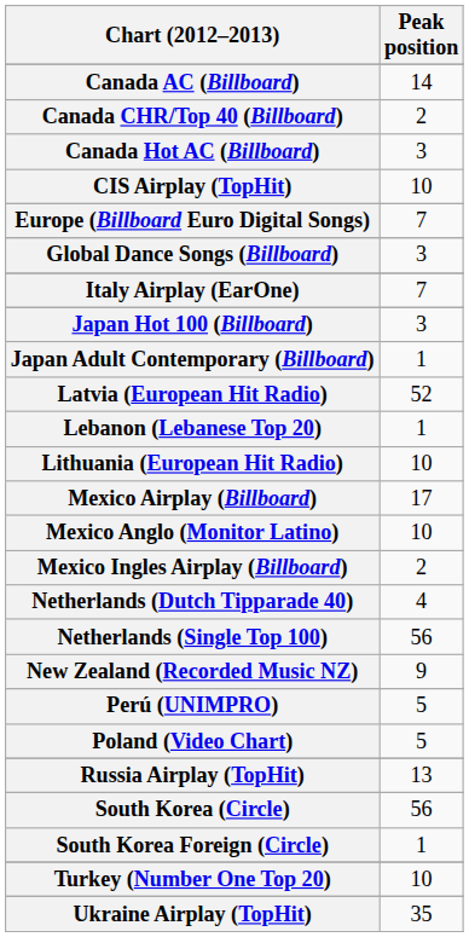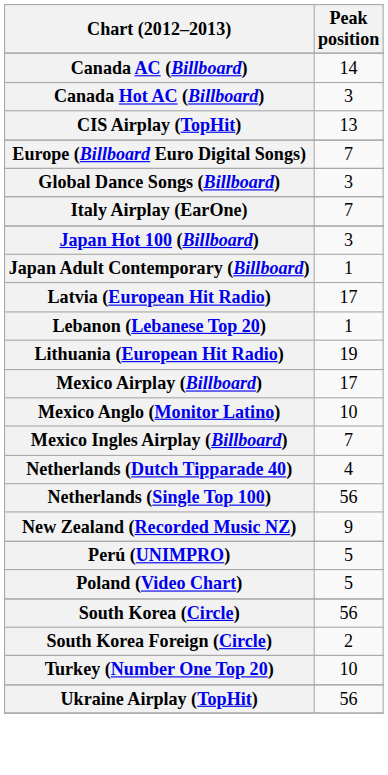 <table class="wikitable sortable plainrowheaders" style="text-align:center;">
 <tr>
 <th scope="col">Chart (2012–2013)</th>
 <th scope="col">Peak<br>position</th>
 </tr>
 <tr>
 </tr>
 <tr>
 </tr>
 <tr>
 </tr>
 <tr>
 </tr>
 <tr>
 </tr>
 <tr>
 <th scope="row">Canada <a href='#'>AC</a> (<em><a href='#'>Billboard</a></em>)</th>
 <td>14</td>
 </tr>
 <tr>
-<th scope="row">Canada <a href='#'>CHR/Top 40</a> (<em><a href='#'>Billboard</a></em>)</th>
-<td>2</td>
-</tr>
-<tr>
 <th scope="row">Canada <a href='#'>Hot AC</a> (<em><a href='#'>Billboard</a></em>)</th>
 <td>3</td>
 </tr>
 <tr>
 <th scope="row">CIS Airplay (<a href='#'>TopHit</a>)</th>
-<td>10</td>
+<td>13</td>
 </tr>
 <tr>
 </tr>
 <tr>
 </tr>
 <tr>
 <th scope="row">Europe (<em><a href='#'>Billboard</a></em> Euro Digital Songs)</th>
 <td>7</td>
 </tr>
 <tr>
 </tr>
 <tr>
 </tr>
 <tr>
 </tr>
 <tr>
 <th scope="row">Global Dance Songs (<a href='#'><em>Billboard</em></a>)</th>
 <td>3</td>
 </tr>
 <tr>
 </tr>
 <tr>
 </tr>
 <tr>
 <th scope="row">Italy Airplay (EarOne)</th>
 <td>7</td>
 </tr>
 <tr>
 </tr>
 <tr>
 <th scope="row"><a href='#'>Japan Hot 100</a> (<em><a href='#'>Billboard</a></em>)</th>
 <td>3</td>
 </tr>
 <tr>
 <th scope="row">Japan Adult Contemporary (<em><a href='#'>Billboard</a></em>)</th>
 <td>1</td>
 </tr>
 <tr>
 <th scope="row">Latvia (<a href='#'>European Hit Radio</a>)</th>
-<td>52</td>
+<td>17</td>
 </tr>
 <tr>
 <th scope="row">Lebanon (<a href='#'>Lebanese Top 20</a>)</th>
 <td>1</td>
 </tr>
 <tr>
 <th scope="row">Lithuania (<a href='#'>European Hit Radio</a>)</th>
-<td>10</td>
+<td>19</td>
 </tr>
 <tr>
 <th scope="row">Mexico Airplay (<em><a href='#'>Billboard</a></em>)</th>
 <td>17</td>
 </tr>
 <tr>
 <th scope="row">Mexico Anglo (<a href='#'>Monitor Latino</a>)</th>
 <td>10</td>
 </tr>
 <tr>
 <th scope="row">Mexico Ingles Airplay (<em><a href='#'>Billboard</a></em>)</th>
-<td>2</td>
+<td>7</td>
 </tr>
 <tr>
 <th scope="row">Netherlands (<a href='#'>Dutch Tipparade 40</a>)</th>
 <td>4</td>
 </tr>
 <tr>
 <th scope="row">Netherlands (<a href='#'>Single Top 100</a>)</th>
 <td>56</td>
 </tr>
 <tr>
 <th scope="row">New Zealand (<a href='#'>Recorded Music NZ</a>)</th>
 <td>9</td>
 </tr>
 <tr>
 </tr>
 <tr>
 <th scope="row">Perú (<a href='#'>UNIMPRO</a>)</th>
 <td style="text-align:center;">5</td>
 </tr>
 <tr>
 <th scope="row">Poland (<a href='#'>Video Chart</a>)</th>
 <td>5</td>
 </tr>
 <tr>
 </tr>
 <tr>
-<th scope="row">Russia Airplay (<a href='#'>TopHit</a>)</th>
-<td style="text-align:center;">13</td>
-</tr>
-<tr>
 </tr>
 <tr>
 </tr>
 <tr>
 <th scope="row">South Korea (<a href='#'>Circle</a>)</th>
 <td>56</td>
 </tr>
 <tr>
 <th scope="row">South Korea Foreign (<a href='#'>Circle</a>)</th>
-<td>1</td>
+<td>2</td>
 </tr>
 <tr>
 </tr>
 <tr>
 </tr>
 <tr>
 </tr>
 <tr>
 <th scope="row">Turkey (<a href='#'>Number One Top 20</a>)</th>
 <td align="center">10</td>
 </tr>
 <tr>
 </tr>
 <tr>
 <th scope="row">Ukraine Airplay (<a href='#'>TopHit</a>)</th>
-<td style="text-align:center;">35</td>
+<td style="text-align:center;">56</td>
 </tr>
 <tr>
 </tr>
 <tr>
 </tr>
 <tr>
 </tr>
 <tr>
 </tr>
 <tr>
 </tr>
 <tr>
 </tr>
 </table>
